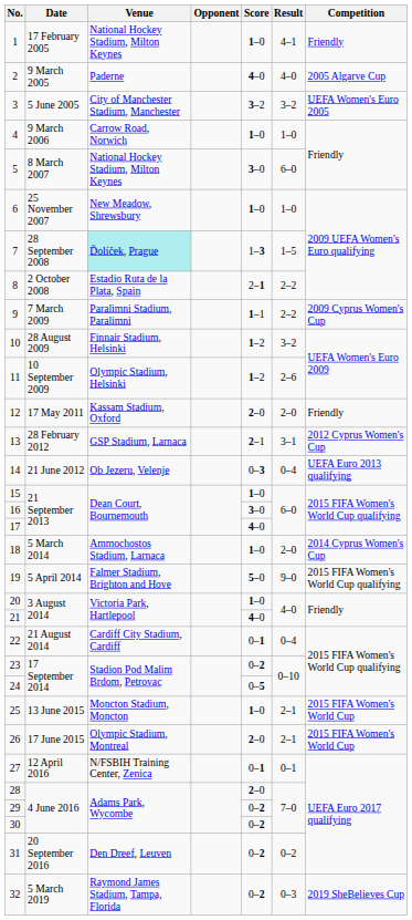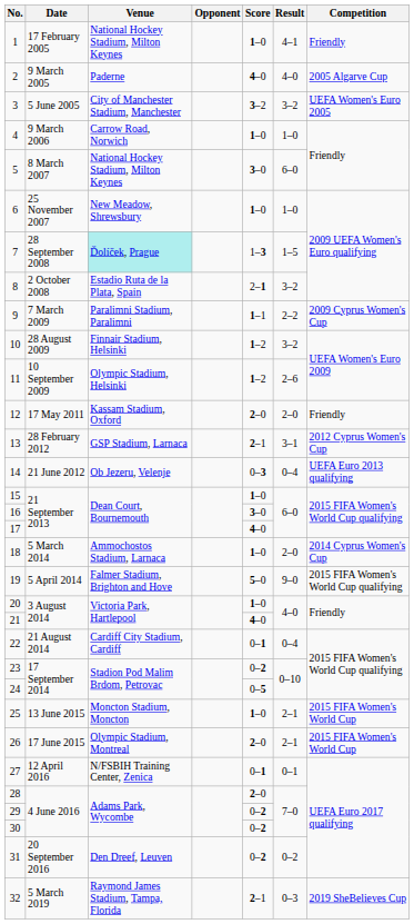 <table class="wikitable sortable">
 <tr>
 <th scope="col">No.</th>
 <th scope="col">Date</th>
 <th scope="col">Venue</th>
 <th scope="col">Opponent</th>
 <th scope="col">Score</th>
 <th scope="col">Result</th>
 <th scope="col">Competition</th>
 </tr>
 <tr>
 <td align="center">1</td>
 <td>17 February 2005</td>
 <td><a href='#'>National Hockey Stadium</a>, <a href='#'>Milton Keynes</a></td>
 <td></td>
 <td align="center"><strong>1</strong>–0</td>
 <td align="center">4–1</td>
 <td><a href='#'>Friendly</a></td>
 </tr>
 <tr>
 <td align="center">2</td>
 <td>9 March 2005</td>
 <td><a href='#'>Paderne</a></td>
 <td></td>
 <td align="center"><strong>4</strong>–0</td>
 <td align="center">4–0</td>
 <td><a href='#'>2005 Algarve Cup</a></td>
 </tr>
 <tr>
 <td align="center">3</td>
 <td>5 June 2005</td>
 <td><a href='#'>City of Manchester Stadium</a>, <a href='#'>Manchester</a></td>
 <td></td>
 <td align="center"><strong>3</strong>–2</td>
 <td align="center">3–2</td>
 <td><a href='#'>UEFA Women's Euro 2005</a></td>
 </tr>
 <tr>
 <td align="center">4</td>
 <td>9 March 2006</td>
 <td><a href='#'>Carrow Road</a>, <a href='#'>Norwich</a></td>
 <td></td>
 <td align="center"><strong>1</strong>–0</td>
 <td align="center">1–0</td>
 <td rowspan="2">Friendly</td>
 </tr>
 <tr>
 <td align="center">5</td>
 <td>8 March 2007</td>
 <td><a href='#'>National Hockey Stadium</a>, <a href='#'>Milton Keynes</a></td>
 <td></td>
 <td align="center"><strong>3</strong>–0</td>
 <td align="center">6–0</td>
 </tr>
 <tr>
 <td align="center">6</td>
 <td>25 November 2007</td>
 <td><a href='#'>New Meadow</a>, <a href='#'>Shrewsbury</a></td>
 <td></td>
 <td align="center"><strong>1</strong>–0</td>
 <td align="center">1–0</td>
 <td rowspan="3"><a href='#'>2009 UEFA Women's Euro qualifying</a></td>
 </tr>
 <tr>
 <td align="center">7</td>
 <td>28 September 2008</td>
 <td style="background: paleturquoise;"><a href='#'>Ďolíček</a>, <a href='#'>Prague</a></td>
 <td></td>
 <td align="center">1–<strong>3</strong></td>
 <td align="center">1–5</td>
 </tr>
 <tr>
 <td align="center">8</td>
 <td>2 October 2008</td>
 <td><a href='#'>Estadio Ruta de la Plata</a>, <a href='#'>Spain</a></td>
 <td></td>
 <td align="center">2–<strong>1</strong></td>
-<td align="center">2–2</td>
+<td align="center">3–2</td>
 </tr>
 <tr>
 <td align="center">9</td>
 <td>7 March 2009</td>
 <td><a href='#'>Paralimni Stadium</a>, <a href='#'>Paralimni</a></td>
 <td></td>
 <td align="center"><strong>1</strong>–1</td>
 <td align="center">2–2</td>
 <td><a href='#'>2009 Cyprus Women's Cup</a></td>
 </tr>
 <tr>
 <td align="center">10</td>
 <td>28 August 2009</td>
 <td><a href='#'>Finnair Stadium</a>, <a href='#'>Helsinki</a></td>
 <td></td>
 <td align="center"><strong>1</strong>–2</td>
 <td align="center">3–2</td>
 <td rowspan="2"><a href='#'>UEFA Women's Euro 2009</a></td>
 </tr>
 <tr>
 <td align="center">11</td>
 <td>10 September 2009</td>
 <td><a href='#'>Olympic Stadium</a>, <a href='#'>Helsinki</a></td>
 <td></td>
 <td align="center"><strong>1</strong>–2</td>
 <td align="center">2–6</td>
 </tr>
 <tr>
 <td align="center">12</td>
 <td>17 May 2011</td>
 <td><a href='#'>Kassam Stadium</a>, <a href='#'>Oxford</a></td>
 <td></td>
 <td align="center"><strong>2</strong>–0</td>
 <td align="center">2–0</td>
 <td>Friendly</td>
 </tr>
 <tr>
 <td align="center">13</td>
 <td>28 February 2012</td>
 <td><a href='#'>GSP Stadium</a>, <a href='#'>Larnaca</a></td>
 <td></td>
 <td align="center"><strong>2</strong>–1</td>
 <td align="center">3–1</td>
 <td><a href='#'>2012 Cyprus Women's Cup</a></td>
 </tr>
 <tr>
 <td align="center">14</td>
 <td>21 June 2012</td>
 <td><a href='#'>Ob Jezeru</a>, <a href='#'>Velenje</a></td>
 <td></td>
 <td align="center">0–<strong>3</strong></td>
 <td align="center">0–4</td>
 <td><a href='#'>UEFA Euro 2013 qualifying</a></td>
 </tr>
 <tr>
 <td align="center">15</td>
 <td rowspan="3">21 September 2013</td>
 <td rowspan="3"><a href='#'>Dean Court</a>, <a href='#'>Bournemouth</a></td>
 <td rowspan="3"></td>
 <td align="center"><strong>1</strong>–0</td>
 <td rowspan="3" align="center">6–0</td>
 <td rowspan="3"><a href='#'>2015 FIFA Women's World Cup qualifying</a></td>
 </tr>
 <tr>
 <td align="center">16</td>
 <td align="center"><strong>3</strong>–0</td>
 </tr>
 <tr>
 <td align="center">17</td>
 <td align="center"><strong>4</strong>–0</td>
 </tr>
 <tr>
 <td align="center">18</td>
 <td>5 March 2014</td>
 <td><a href='#'>Ammochostos Stadium</a>, <a href='#'>Larnaca</a></td>
 <td></td>
 <td align="center"><strong>1</strong>–0</td>
 <td align="center">2–0</td>
 <td><a href='#'>2014 Cyprus Women's Cup</a></td>
 </tr>
 <tr>
 <td align="center">19</td>
 <td>5 April 2014</td>
 <td><a href='#'>Falmer Stadium</a>, <a href='#'>Brighton and Hove</a></td>
 <td></td>
 <td align="center"><strong>5</strong>–0</td>
 <td align="center">9–0</td>
 <td>2015 FIFA Women's World Cup qualifying</td>
 </tr>
 <tr>
 <td align="center">20</td>
 <td rowspan="2">3 August 2014</td>
 <td rowspan="2"><a href='#'>Victoria Park</a>, <a href='#'>Hartlepool</a></td>
 <td rowspan="2"></td>
 <td align="center"><strong>1</strong>–0</td>
 <td rowspan="2" align="center">4–0</td>
 <td rowspan="2">Friendly</td>
 </tr>
 <tr>
 <td align="center">21</td>
 <td align="center"><strong>4</strong>–0</td>
 </tr>
 <tr>
 <td align="center">22</td>
 <td>21 August 2014</td>
 <td><a href='#'>Cardiff City Stadium</a>, <a href='#'>Cardiff</a></td>
 <td></td>
 <td align="center">0–<strong>1</strong></td>
 <td align="center">0–4</td>
 <td rowspan="3">2015 FIFA Women's World Cup qualifying</td>
 </tr>
 <tr>
 <td align="center">23</td>
 <td rowspan="2">17 September 2014</td>
 <td rowspan="2"><a href='#'>Stadion Pod Malim Brdom</a>, <a href='#'>Petrovac</a></td>
 <td rowspan="2"></td>
 <td align="center">0–<strong>2</strong></td>
 <td rowspan="2" align="center">0–10</td>
 </tr>
 <tr>
 <td align="center">24</td>
 <td align="center">0–<strong>5</strong></td>
 </tr>
 <tr>
 <td align="center">25</td>
 <td>13 June 2015</td>
 <td><a href='#'>Moncton Stadium</a>, <a href='#'>Moncton</a></td>
 <td></td>
 <td align="center"><strong>1</strong>–0</td>
 <td align="center">2–1</td>
 <td><a href='#'>2015 FIFA Women's World Cup</a></td>
 </tr>
 <tr>
 <td align="center">26</td>
 <td>17 June 2015</td>
 <td><a href='#'>Olympic Stadium</a>, <a href='#'>Montreal</a></td>
 <td></td>
 <td align="center"><strong>2</strong>–0</td>
 <td align="center">2–1</td>
 <td><a href='#'>2015 FIFA Women's World Cup</a></td>
 </tr>
 <tr>
 <td align="center">27</td>
 <td>12 April 2016</td>
 <td>N/FSBIH Training Center, <a href='#'>Zenica</a></td>
 <td></td>
 <td align="center">0–<strong>1</strong></td>
 <td align="center">0–1</td>
 <td rowspan="5"><a href='#'>UEFA Euro 2017 qualifying</a></td>
 </tr>
 <tr>
 <td align="center">28</td>
 <td rowspan="3">4 June 2016</td>
 <td rowspan="3"><a href='#'>Adams Park</a>, <a href='#'>Wycombe</a></td>
 <td rowspan="3"></td>
 <td align="center"><strong>2</strong>–0</td>
 <td rowspan="3" align="center">7–0</td>
 </tr>
 <tr>
 <td align="center">29</td>
 <td align="center">0–<strong>2</strong></td>
 </tr>
 <tr>
 <td align="center">30</td>
 <td align="center">0–<strong>2</strong></td>
 </tr>
 <tr>
 <td align="center">31</td>
 <td>20 September 2016</td>
 <td><a href='#'>Den Dreef</a>, <a href='#'>Leuven</a></td>
 <td></td>
 <td align="center">0–<strong>2</strong></td>
 <td align="center">0–2</td>
 </tr>
 <tr>
 <td align="center">32</td>
 <td>5 March 2019</td>
 <td><a href='#'>Raymond James Stadium</a>, <a href='#'>Tampa, Florida</a></td>
 <td></td>
-<td align="center">0–<strong>2</strong></td>
+<td align="center"><strong>2</strong>–1</td>
 <td align="center">0–3</td>
 <td><a href='#'>2019 SheBelieves Cup</a></td>
 </tr>
 </table>
